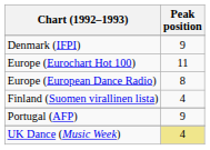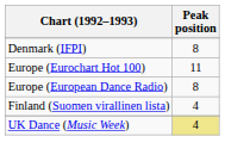 <table class="wikitable sortable">
 <tr>
 <th>Chart (1992–1993)</th>
 <th>Peak<br>position</th>
 </tr>
 <tr>
 </tr>
 <tr>
 </tr>
 <tr>
 <td>Denmark (<a href='#'>IFPI</a>)</td>
-<td style="text-align:center;">9</td>
+<td style="text-align:center;">8</td>
 </tr>
 <tr>
 <td>Europe (<a href='#'>Eurochart Hot 100</a>)</td>
 <td style="text-align:center;">11</td>
 </tr>
 <tr>
 <td>Europe (<a href='#'>European Dance Radio</a>)</td>
 <td style="text-align:center;">8</td>
 </tr>
 <tr>
 <td>Finland (<a href='#'>Suomen virallinen lista</a>)</td>
 <td style="text-align:center;">4</td>
 </tr>
 <tr>
 </tr>
 <tr>
 </tr>
 <tr>
 </tr>
 <tr>
 </tr>
 <tr>
-<td>Portugal (<a href='#'>AFP</a>)</td>
-<td style="text-align:center;">9</td>
-</tr>
-<tr>
 </tr>
 <tr>
 </tr>
 <tr>
 <td><a href='#'>UK Dance</a> (<em><a href='#'>Music Week</a></em>)</td>
 <td style="background: khaki; text-align:center;">4</td>
 </tr>
 </table>
